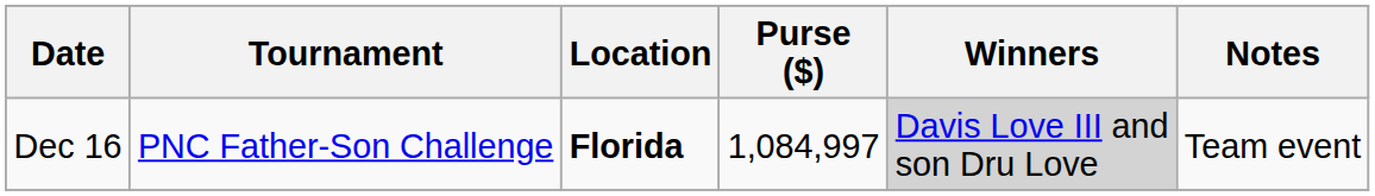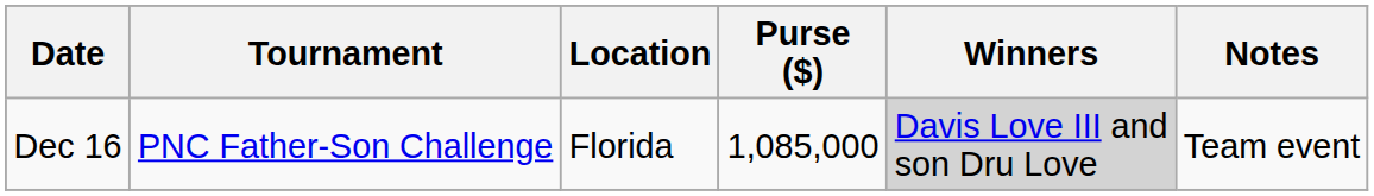 <table class="wikitable" style="font-size:95%">
 <tr>
 <th>Date</th>
 <th>Tournament</th>
 <th>Location</th>
 <th>Purse<br>($)</th>
 <th>Winners</th>
 <th>Notes</th>
 </tr>
 <tr>
 <td>Dec 16</td>
 <td><a href='#'>PNC Father-Son Challenge</a></td>
-<td><strong>Florida</strong></td>
-<td align=right>1,084,997</td>
+<td>Florida</td>
+<td align=right>1,085,000</td>
 <td style="background: lightgrey;"> <a href='#'>Davis Love III</a> and<br>son Dru Love</td>
 <td>Team event</td>
 </tr>
 </table>
